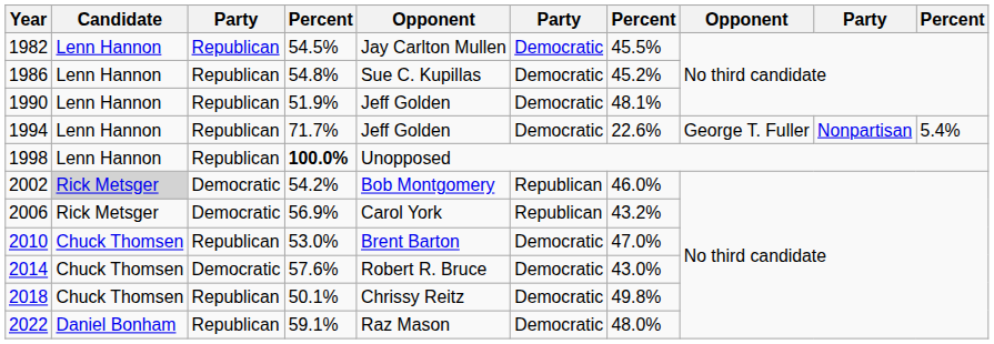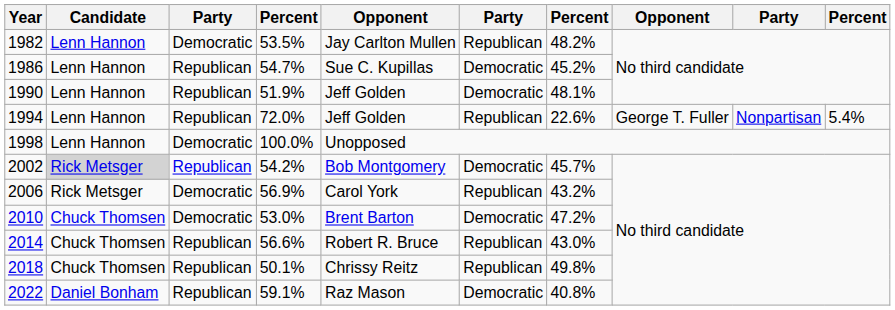 <table class="wikitable sortable" style="margin:0.5em auto; font-size:95%;">
 <tr>
 <th>Year</th>
 <th>Candidate</th>
 <th>Party</th>
 <th>Percent</th>
 <th>Opponent</th>
 <th>Party</th>
 <th>Percent</th>
 <th>Opponent</th>
 <th>Party</th>
 <th>Percent</th>
 </tr>
 <tr>
 <td>1982</td>
 <td><a href='#'>Lenn Hannon</a></td>
-<td><a href='#'>Republican</a></td>
-<td>54.5%</td>
+<td>Democratic</td>
+<td>53.5%</td>
 <td>Jay Carlton Mullen</td>
-<td><a href='#'>Democratic</a></td>
-<td>45.5%</td>
+<td>Republican</td>
+<td>48.2%</td>
 <td colspan=3 rowspan=3>No third candidate</td>
 </tr>
 <tr>
 <td>1986</td>
 <td>Lenn Hannon</td>
 <td>Republican</td>
-<td>54.8%</td>
+<td>54.7%</td>
 <td>Sue C. Kupillas</td>
 <td>Democratic</td>
 <td>45.2%</td>
 </tr>
 <tr>
 <td>1990</td>
 <td>Lenn Hannon</td>
 <td>Republican</td>
 <td>51.9%</td>
 <td>Jeff Golden</td>
 <td>Democratic</td>
 <td>48.1%</td>
 </tr>
 <tr>
 <td>1994</td>
 <td>Lenn Hannon</td>
 <td>Republican</td>
-<td>71.7%</td>
+<td>72.0%</td>
 <td>Jeff Golden</td>
-<td>Democratic</td>
+<td>Republican</td>
 <td>22.6%</td>
 <td>George T. Fuller</td>
 <td><a href='#'>Nonpartisan</a></td>
 <td>5.4%</td>
 </tr>
 <tr>
 <td>1998</td>
 <td>Lenn Hannon</td>
-<td>Republican</td>
-<td><strong>100.0%</strong></td>
+<td>Democratic</td>
+<td>100.0%</td>
 <td colspan=6>Unopposed</td>
 </tr>
 <tr>
 <td>2002</td>
 <td style="background: lightgrey;"><a href='#'>Rick Metsger</a></td>
-<td>Democratic</td>
+<td><a href='#'>Republican</a></td>
 <td>54.2%</td>
 <td><a href='#'>Bob Montgomery</a></td>
-<td>Republican</td>
-<td>46.0%</td>
+<td>Democratic</td>
+<td>45.7%</td>
 <td colspan=3 rowspan=6>No third candidate</td>
 </tr>
 <tr>
 <td>2006</td>
 <td>Rick Metsger</td>
 <td>Democratic</td>
 <td>56.9%</td>
 <td>Carol York</td>
 <td>Republican</td>
 <td>43.2%</td>
 </tr>
 <tr>
 <td><a href='#'>2010</a></td>
 <td><a href='#'>Chuck Thomsen</a></td>
-<td>Republican</td>
+<td>Democratic</td>
 <td>53.0%</td>
 <td><a href='#'>Brent Barton</a></td>
 <td>Democratic</td>
-<td>47.0%</td>
+<td>47.2%</td>
 </tr>
 <tr>
 <td><a href='#'>2014</a></td>
 <td>Chuck Thomsen</td>
-<td>Democratic</td>
-<td>57.6%</td>
+<td>Republican</td>
+<td>56.6%</td>
 <td>Robert R. Bruce</td>
-<td>Democratic</td>
+<td>Republican</td>
 <td>43.0%</td>
 </tr>
 <tr>
 <td><a href='#'>2018</a></td>
 <td>Chuck Thomsen</td>
 <td>Republican</td>
 <td>50.1%</td>
 <td>Chrissy Reitz</td>
-<td>Democratic</td>
+<td>Republican</td>
 <td>49.8%</td>
 </tr>
 <tr>
 <td><a href='#'>2022</a></td>
 <td><a href='#'>Daniel Bonham</a></td>
 <td>Republican</td>
 <td>59.1%</td>
 <td>Raz Mason</td>
 <td>Democratic</td>
-<td>48.0%</td>
+<td>40.8%</td>
 </tr>
 </table>
